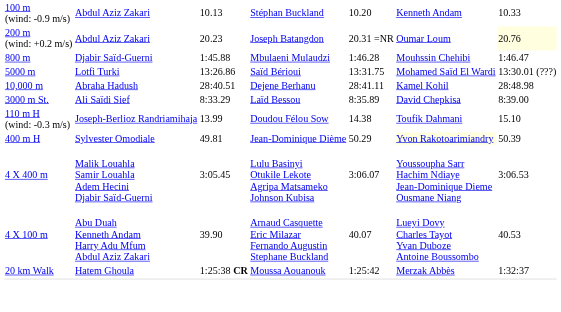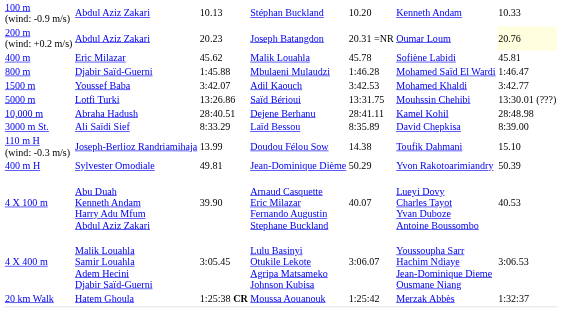 <table>
 <tr>
 <td><a href='#'>100 m</a><br>(wind: -0.9 m/s)</td>
 <td><a href='#'>Abdul Aziz Zakari</a> <br> </td>
 <td>10.13</td>
 <td><a href='#'>Stéphan Buckland</a> <br> </td>
 <td>10.20</td>
 <td><a href='#'>Kenneth Andam</a> <br> </td>
 <td>10.33</td>
 </tr>
 <tr>
 <td><a href='#'>200 m</a><br>(wind: +0.2 m/s)</td>
 <td><a href='#'>Abdul Aziz Zakari</a> <br> </td>
 <td>20.23</td>
 <td><a href='#'>Joseph Batangdon</a>  <br> </td>
 <td>20.31 =NR</td>
 <td><a href='#'>Oumar Loum</a> <br> </td>
 <td style="background: lightyellow;">20.76</td>
 </tr>
 <tr>
+<td><a href='#'>400 m</a></td>
+<td><a href='#'>Eric Milazar</a> <br>  </td>
+<td>45.62</td>
+<td><a href='#'>Malik Louahla</a> <br> </td>
+<td>45.78</td>
+<td><a href='#'>Sofiène Labidi</a> <br> </td>
+<td>45.81</td>
+</tr>
+<tr>
 <td><a href='#'>800 m</a></td>
 <td><a href='#'>Djabir Saïd-Guerni</a> <br> </td>
 <td>1:45.88</td>
 <td><a href='#'>Mbulaeni Mulaudzi</a> <br> </td>
 <td>1:46.28</td>
-<td><a href='#'>Mouhssin Chehibi</a> <br> </td>
+<td><a href='#'>Mohamed Saïd El Wardi</a> <br> </td>
 <td>1:46.47</td>
+</tr>
+<tr>
+<td><a href='#'>1500 m</a></td>
+<td><a href='#'>Youssef Baba</a> <br> </td>
+<td>3:42.07</td>
+<td><a href='#'>Adil Kaouch</a> <br> </td>
+<td>3:42.53</td>
+<td><a href='#'>Mohamed Khaldi</a> <br> </td>
+<td>3:42.77</td>
 </tr>
 <tr>
 <td><a href='#'>5000 m</a></td>
 <td><a href='#'>Lotfi Turki</a> <br> </td>
 <td>13:26.86</td>
 <td><a href='#'>Saïd Bérioui</a> <br>  </td>
 <td>13:31.75</td>
-<td><a href='#'>Mohamed Saïd El Wardi</a> <br> </td>
+<td><a href='#'>Mouhssin Chehibi</a> <br> </td>
 <td>13:30.01 (???)</td>
 </tr>
 <tr>
 <td><a href='#'>10,000 m</a></td>
 <td><a href='#'>Abraha Hadush</a> <br> </td>
 <td>28:40.51</td>
 <td><a href='#'>Dejene Berhanu</a> <br>  </td>
 <td>28:41.11</td>
 <td><a href='#'>Kamel Kohil</a> <br> </td>
 <td>28:48.98</td>
 </tr>
 <tr>
 <td><a href='#'>3000 m St.</a></td>
 <td><a href='#'>Ali Saïdi Sief</a> <br> </td>
 <td>8:33.29</td>
 <td><a href='#'>Laïd Bessou</a>  <br> </td>
 <td>8:35.89</td>
 <td><a href='#'>David Chepkisa</a> <br> </td>
 <td>8:39.00</td>
 </tr>
 <tr>
 <td><a href='#'>110 m H</a><br>(wind: -0.3 m/s)</td>
 <td><a href='#'>Joseph-Berlioz Randriamihaja</a> <br> </td>
 <td>13.99</td>
 <td><a href='#'>Doudou Félou Sow</a> <br> </td>
 <td>14.38</td>
 <td><a href='#'>Toufik Dahmani</a> <br> </td>
 <td>15.10</td>
 </tr>
 <tr>
 <td><a href='#'>400 m H</a></td>
 <td><a href='#'>Sylvester Omodiale</a> <br> </td>
 <td>49.81</td>
 <td><a href='#'>Jean-Dominique Dième</a> <br> </td>
 <td>50.29</td>
-<td style="background: lightyellow;"><a href='#'>Yvon Rakotoarimiandry</a> <br> </td>
+<td><a href='#'>Yvon Rakotoarimiandry</a> <br> </td>
 <td>50.39</td>
+</tr>
+<tr>
+<td><a href='#'>4 X 100 m</a></td>
+<td><br><a href='#'>Abu Duah</a><br><a href='#'>Kenneth Andam</a><br><a href='#'>Harry Adu Mfum</a><br><a href='#'>Abdul Aziz Zakari</a></td>
+<td>39.90</td>
+<td><br><a href='#'>Arnaud Casquette</a><br><a href='#'>Eric Milazar</a><br><a href='#'>Fernando Augustin</a><br><a href='#'>Stephane Buckland</a></td>
+<td>40.07</td>
+<td><br><a href='#'>Lueyi Dovy</a><br><a href='#'>Charles Tayot</a><br><a href='#'>Yvan Duboze</a><br><a href='#'>Antoine Boussombo</a></td>
+<td>40.53</td>
 </tr>
 <tr>
 <td><a href='#'>4 X 400 m</a></td>
 <td><br><a href='#'>Malik Louahla</a><br><a href='#'>Samir Louahla</a><br><a href='#'>Adem Hecini</a><br><a href='#'>Djabir Saïd-Guerni</a></td>
 <td>3:05.45</td>
 <td><br><a href='#'>Lulu Basinyi</a><br><a href='#'>Otukile Lekote</a><br><a href='#'>Agripa Matsameko</a><br><a href='#'>Johnson Kubisa</a></td>
 <td>3:06.07</td>
 <td><br><a href='#'>Youssoupha Sarr</a><br><a href='#'>Hachim Ndiaye</a><br><a href='#'>Jean-Dominique Dieme</a><br><a href='#'>Ousmane Niang</a></td>
 <td>3:06.53</td>
-</tr>
-<tr>
-<td><a href='#'>4 X 100 m</a></td>
-<td><br><a href='#'>Abu Duah</a><br><a href='#'>Kenneth Andam</a><br><a href='#'>Harry Adu Mfum</a><br><a href='#'>Abdul Aziz Zakari</a></td>
-<td>39.90</td>
-<td><br><a href='#'>Arnaud Casquette</a><br><a href='#'>Eric Milazar</a><br><a href='#'>Fernando Augustin</a><br><a href='#'>Stephane Buckland</a></td>
-<td>40.07</td>
-<td><br><a href='#'>Lueyi Dovy</a><br><a href='#'>Charles Tayot</a><br><a href='#'>Yvan Duboze</a><br><a href='#'>Antoine Boussombo</a></td>
-<td>40.53</td>
 </tr>
 <tr>
 <td><a href='#'>20 km Walk</a></td>
 <td><a href='#'>Hatem Ghoula</a> <br> </td>
 <td>1:25:38 <strong>CR</strong></td>
 <td><a href='#'>Moussa Aouanouk</a> <br> </td>
 <td>1:25:42</td>
 <td><a href='#'>Merzak Abbès</a> <br> </td>
 <td>1:32:37</td>
 </tr>
 <tr bgcolor= e8e8e8>
 <td colspan=7></td>
 </tr>
 </table>
